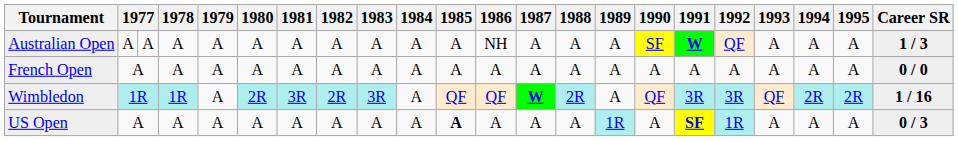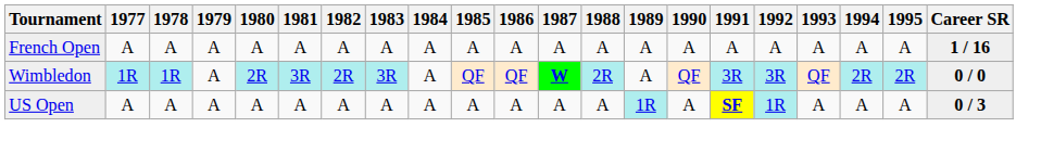 <table class="wikitable" style=font-size:97%>
 <tr>
 <th>Tournament</th>
 <th colspan="2">1977</th>
 <th>1978</th>
 <th>1979</th>
 <th>1980</th>
 <th>1981</th>
 <th>1982</th>
 <th>1983</th>
 <th>1984</th>
 <th>1985</th>
 <th>1986</th>
 <th>1987</th>
 <th>1988</th>
 <th>1989</th>
 <th>1990</th>
 <th>1991</th>
 <th>1992</th>
 <th>1993</th>
 <th>1994</th>
 <th>1995</th>
 <th>Career SR</th>
 </tr>
 <tr>
-<td style="background:#EFEFEF;"><a href='#'>Australian Open</a></td>
-<td align="center">A</td>
-<td align="center">A</td>
-<td align="center">A</td>
-<td align="center">A</td>
-<td align="center">A</td>
-<td align="center">A</td>
-<td align="center">A</td>
-<td align="center">A</td>
-<td align="center">A</td>
-<td align="center">A</td>
-<td align="center">NH</td>
-<td align="center">A</td>
-<td align="center">A</td>
-<td align="center">A</td>
-<td align="center" style="background:yellow;"><a href='#'>SF</a></td>
-<td style="text-align:center; background:#0f0;"><a href='#'><strong>W</strong></a></td>
-<td align="center" style="background:#ffebcd;"><a href='#'>QF</a></td>
-<td align="center">A</td>
-<td align="center">A</td>
-<td align="center">A</td>
-<td align="center" style="background:#EFEFEF;"><strong>1 / 3</strong></td>
-</tr>
-<tr>
 <td style="background:#EFEFEF;"><a href='#'>French Open</a></td>
 <td colspan="2" align="center">A</td>
 <td align="center">A</td>
 <td align="center">A</td>
 <td align="center">A</td>
 <td align="center">A</td>
 <td align="center">A</td>
 <td align="center">A</td>
 <td align="center">A</td>
 <td align="center">A</td>
 <td align="center">A</td>
 <td align="center">A</td>
 <td align="center">A</td>
 <td align="center">A</td>
 <td align="center">A</td>
 <td align="center">A</td>
 <td align="center">A</td>
 <td align="center">A</td>
 <td align="center">A</td>
 <td align="center">A</td>
-<td align="center" style="background:#EFEFEF;"><strong>0 / 0</strong></td>
+<td align="center" style="background:#EFEFEF;"><strong>1 / 16</strong></td>
 </tr>
 <tr>
 <td style="background:#EFEFEF;"><a href='#'>Wimbledon</a></td>
 <td colspan="2" align="center" style="background:#afeeee;"><a href='#'>1R</a></td>
 <td align="center" style="background:#afeeee;"><a href='#'>1R</a></td>
 <td align="center">A</td>
 <td align="center" style="background:#afeeee;"><a href='#'>2R</a></td>
 <td align="center" style="background:#afeeee;"><a href='#'>3R</a></td>
 <td align="center" style="background:#afeeee;"><a href='#'>2R</a></td>
 <td align="center" style="background:#afeeee;"><a href='#'>3R</a></td>
 <td align="center">A</td>
 <td align="center" style="background:#ffebcd;"><a href='#'>QF</a></td>
 <td align="center" style="background:#ffebcd;"><a href='#'>QF</a></td>
 <td style="text-align:center; background:#0f0;"><a href='#'><strong>W</strong></a></td>
 <td align="center" style="background:#afeeee;"><a href='#'>2R</a></td>
 <td align="center">A</td>
 <td align="center" style="background:#ffebcd;"><a href='#'>QF</a></td>
 <td align="center" style="background:#afeeee;"><a href='#'>3R</a></td>
 <td align="center" style="background:#afeeee;"><a href='#'>3R</a></td>
 <td align="center" style="background:#ffebcd;"><a href='#'>QF</a></td>
 <td align="center" style="background:#afeeee;"><a href='#'>2R</a></td>
 <td align="center" style="background:#afeeee;"><a href='#'>2R</a></td>
-<td align="center" style="background:#EFEFEF;"><strong>1 / 16</strong></td>
+<td align="center" style="background:#EFEFEF;"><strong>0 / 0</strong></td>
 </tr>
 <tr>
 <td style="background:#EFEFEF;"><a href='#'>US Open</a></td>
 <td colspan="2" align="center">A</td>
 <td align="center">A</td>
 <td align="center">A</td>
 <td align="center">A</td>
 <td align="center">A</td>
 <td align="center">A</td>
 <td align="center">A</td>
 <td align="center">A</td>
-<td align="center"><strong>A</strong></td>
+<td align="center">A</td>
 <td align="center">A</td>
 <td align="center">A</td>
 <td align="center">A</td>
 <td align="center" style="background:#afeeee;"><a href='#'>1R</a></td>
 <td align="center">A</td>
 <td align="center" style="background:yellow;"><strong><a href='#'>SF</a></strong></td>
 <td align="center" style="background:#afeeee;"><a href='#'>1R</a></td>
 <td align="center">A</td>
 <td align="center">A</td>
 <td align="center">A</td>
 <td align="center" style="background:#EFEFEF;"><strong>0 / 3</strong></td>
 </tr>
 </table>
